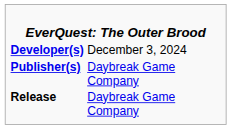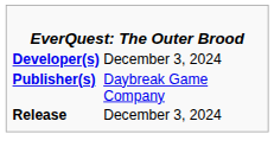 <table class="infobox" style="float:right; width:264px; font-size:90%;">
 <tr>
 <td colspan=2 style="font-size:110%; text-align:center;"><br><strong><em>EverQuest: The Outer Brood</em></strong><br></td>
 </tr>
 <tr>
 <td><strong><a href='#'>Developer(s)</a></strong></td>
 <td>December 3, 2024</td>
 </tr>
 <tr>
 <td><strong><a href='#'>Publisher(s)</a></strong></td>
 <td><a href='#'>Daybreak Game Company</a></td>
 </tr>
 <tr>
 <td><strong>Release</strong></td>
-<td><a href='#'>Daybreak Game Company</a></td>
+<td>December 3, 2024</td>
 </tr>
 <tr>
 </tr>
 </table>
